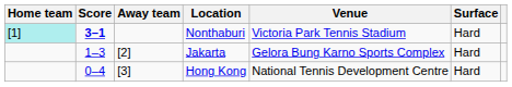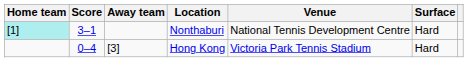 <table class="wikitable">
 <tr>
 <th>Home team</th>
 <th>Score</th>
 <th>Away team</th>
 <th>Location</th>
 <th>Venue</th>
 <th>Surface</th>
 <th></th>
 </tr>
 <tr>
 <td style="background: paleturquoise;"><strong></strong> [1]</td>
-<td style="text-align:center;"><strong><a href='#'>3–1</a></strong></td>
+<td style="text-align:center;"><a href='#'>3–1</a></td>
 <td></td>
 <td><a href='#'>Nonthaburi</a></td>
-<td><a href='#'>Victoria Park Tennis Stadium</a></td>
-<td>Hard</td>
-<td></td>
-</tr>
-<tr>
-<td></td>
-<td style="text-align:center;"><a href='#'>1–3</a></td>
-<td><strong></strong> [2]</td>
-<td><a href='#'>Jakarta</a></td>
-<td><a href='#'>Gelora Bung Karno Sports Complex</a></td>
+<td>National Tennis Development Centre</td>
 <td>Hard</td>
 <td></td>
 </tr>
 <tr>
 <td></td>
 <td style="text-align:center;"><a href='#'>0–4</a></td>
 <td><strong></strong> [3]</td>
 <td><a href='#'>Hong Kong</a></td>
-<td>National Tennis Development Centre</td>
+<td><a href='#'>Victoria Park Tennis Stadium</a></td>
 <td>Hard</td>
 <td></td>
 </tr>
 </table>
